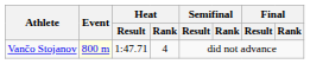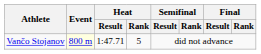 <table class="wikitable" style="font-size:90%">
 <tr>
 <th rowspan="2">Athlete</th>
 <th rowspan="2">Event</th>
 <th colspan="2">Heat</th>
 <th colspan="2">Semifinal</th>
 <th colspan="2">Final</th>
 </tr>
 <tr style="font-size:95%">
 <th>Result</th>
 <th>Rank</th>
 <th>Result</th>
 <th>Rank</th>
 <th>Result</th>
 <th>Rank</th>
 </tr>
 <tr align=center>
 <td align=left><a href='#'>Vančo Stojanov</a></td>
 <td align=left style="background: lightyellow;"><a href='#'>800 m</a></td>
 <td>1:47.71</td>
-<td>4</td>
+<td>5</td>
 <td colspan=4>did not advance</td>
 </tr>
 </table>
